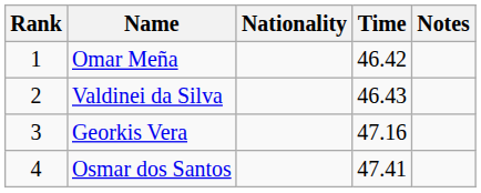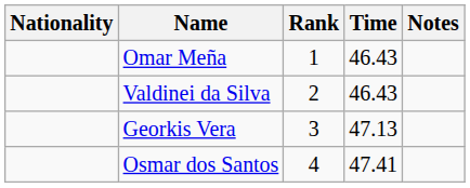 <table class="wikitable sortable" style="text-align:center;font-size:95%">
 <tr>
+<th>Nationality</th>
+<th>Name</th>
 <th>Rank</th>
-<th>Name</th>
-<th>Nationality</th>
 <th>Time</th>
 <th>Notes</th>
 </tr>
 <tr>
+<td align=left></td>
+<td align=left><a href='#'>Omar Meña</a></td>
 <td>1</td>
-<td align=left><a href='#'>Omar Meña</a></td>
-<td align=left></td>
-<td>46.42</td>
-<td></td>
-</tr>
-<tr>
-<td>2</td>
-<td align=left><a href='#'>Valdinei da Silva</a></td>
-<td align=left></td>
 <td>46.43</td>
 <td></td>
 </tr>
 <tr>
-<td>3</td>
-<td align=left><a href='#'>Georkis Vera</a></td>
 <td align=left></td>
-<td>47.16</td>
+<td align=left><a href='#'>Valdinei da Silva</a></td>
+<td>2</td>
+<td>46.43</td>
 <td></td>
 </tr>
 <tr>
+<td align=left></td>
+<td align=left><a href='#'>Georkis Vera</a></td>
+<td>3</td>
+<td>47.13</td>
+<td></td>
+</tr>
+<tr>
+<td align=left></td>
+<td align=left><a href='#'>Osmar dos Santos</a></td>
 <td>4</td>
-<td align=left><a href='#'>Osmar dos Santos</a></td>
-<td align=left></td>
 <td>47.41</td>
 <td></td>
 </tr>
 </table>
